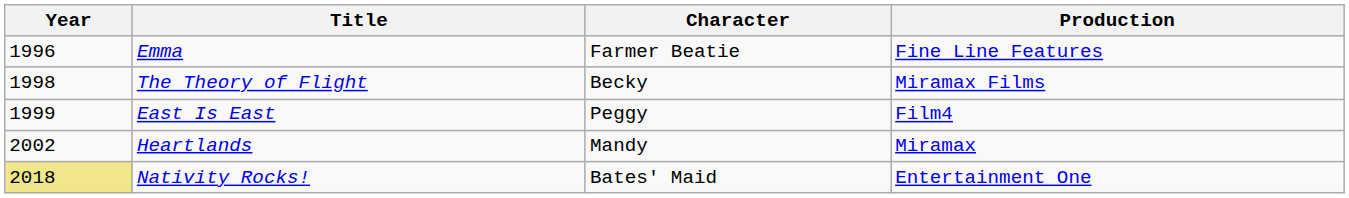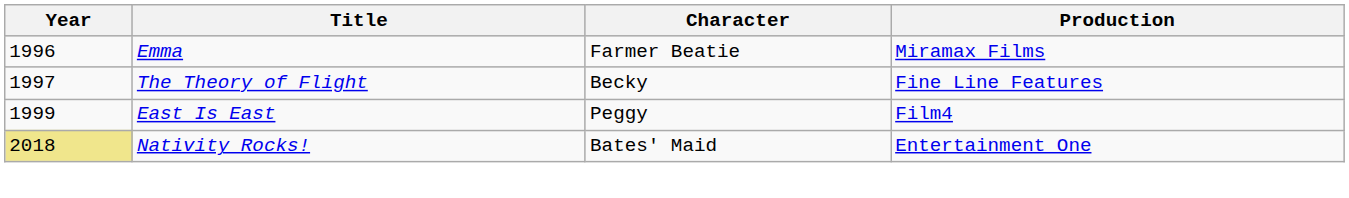 <table class="wikitable sortable">
 <tr>
 <th scope="col" style="width:80px;">Year</th>
 <th scope="col" style="width:300px;">Title</th>
 <th scope="col" style="width:200px;">Character</th>
 <th scope="col" style="width:300px;">Production</th>
 </tr>
 <tr>
 <td>1996</td>
 <td><em><a href='#'>Emma</a></em></td>
 <td>Farmer Beatie</td>
-<td><a href='#'>Fine Line Features</a></td>
+<td><a href='#'>Miramax Films</a></td>
 </tr>
 <tr>
-<td>1998</td>
+<td>1997</td>
 <td><em><a href='#'>The Theory of Flight</a></em></td>
 <td>Becky</td>
-<td><a href='#'>Miramax Films</a></td>
+<td><a href='#'>Fine Line Features</a></td>
 </tr>
 <tr>
 <td>1999</td>
 <td><em><a href='#'>East Is East</a></em></td>
 <td>Peggy</td>
 <td><a href='#'>Film4</a></td>
 </tr>
 <tr>
-<td>2002</td>
-<td><em><a href='#'>Heartlands</a></em></td>
-<td>Mandy</td>
-<td><a href='#'>Miramax</a></td>
-</tr>
-<tr>
 <td style="background: khaki;">2018</td>
 <td><em><a href='#'>Nativity Rocks!</a></em></td>
 <td>Bates' Maid</td>
 <td><a href='#'>Entertainment One</a></td>
 </tr>
 </table>
